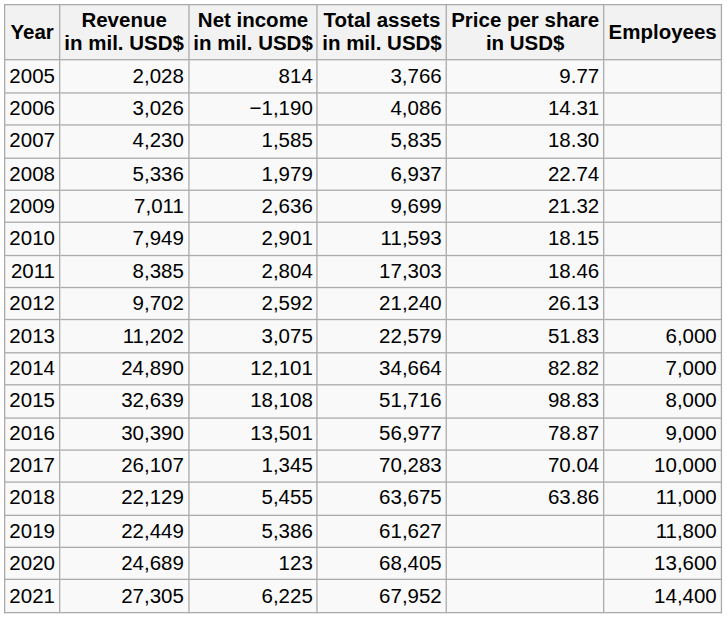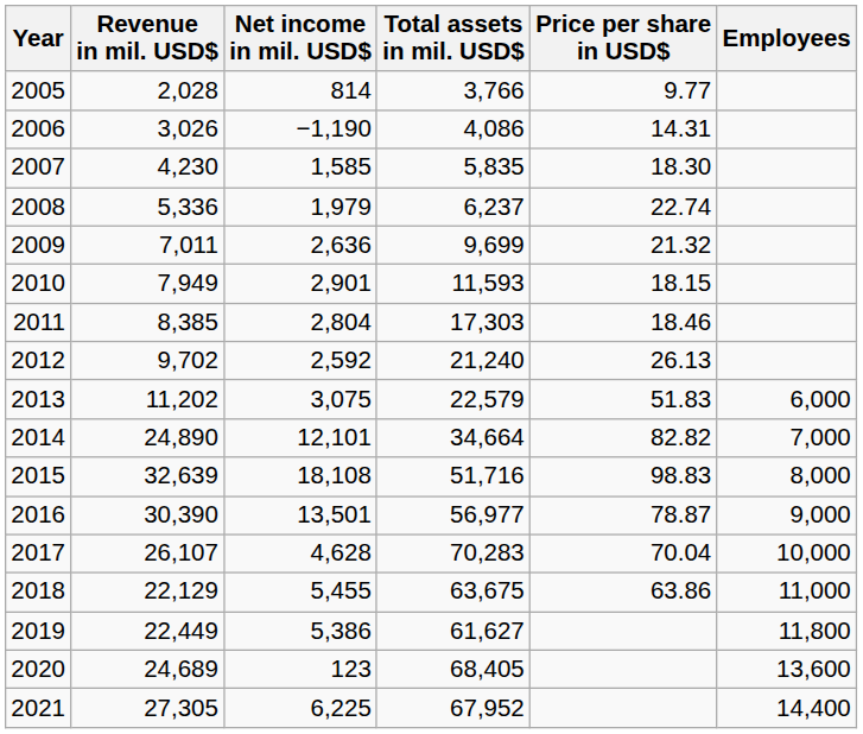 <table class="wikitable float-left" style="text-align: right;">
 <tr>
 <th>Year</th>
 <th>Revenue<br>in mil. USD$</th>
 <th>Net income<br>in mil. USD$</th>
 <th>Total assets<br>in mil. USD$</th>
 <th>Price per share<br>in USD$</th>
 <th>Employees</th>
 </tr>
 <tr>
 <td>2005</td>
 <td>2,028</td>
 <td>814</td>
 <td>3,766</td>
 <td>9.77</td>
 <td></td>
 </tr>
 <tr>
 <td>2006</td>
 <td>3,026</td>
 <td>−1,190</td>
 <td>4,086</td>
 <td>14.31</td>
 <td></td>
 </tr>
 <tr>
 <td>2007</td>
 <td>4,230</td>
 <td>1,585</td>
 <td>5,835</td>
 <td>18.30</td>
 <td></td>
 </tr>
 <tr>
 <td>2008</td>
 <td>5,336</td>
 <td>1,979</td>
-<td>6,937</td>
+<td>6,237</td>
 <td>22.74</td>
 <td></td>
 </tr>
 <tr>
 <td>2009</td>
 <td>7,011</td>
 <td>2,636</td>
 <td>9,699</td>
 <td>21.32</td>
 <td></td>
 </tr>
 <tr>
 <td>2010</td>
 <td>7,949</td>
 <td>2,901</td>
 <td>11,593</td>
 <td>18.15</td>
 <td></td>
 </tr>
 <tr>
 <td>2011</td>
 <td>8,385</td>
 <td>2,804</td>
 <td>17,303</td>
 <td>18.46</td>
 <td></td>
 </tr>
 <tr>
 <td>2012</td>
 <td>9,702</td>
 <td>2,592</td>
 <td>21,240</td>
 <td>26.13</td>
 <td></td>
 </tr>
 <tr>
 <td>2013</td>
 <td>11,202</td>
 <td>3,075</td>
 <td>22,579</td>
 <td>51.83</td>
 <td>6,000</td>
 </tr>
 <tr>
 <td>2014</td>
 <td>24,890</td>
 <td>12,101</td>
 <td>34,664</td>
 <td>82.82</td>
 <td>7,000</td>
 </tr>
 <tr>
 <td>2015</td>
 <td>32,639</td>
 <td>18,108</td>
 <td>51,716</td>
 <td>98.83</td>
 <td>8,000</td>
 </tr>
 <tr>
 <td>2016</td>
 <td>30,390</td>
 <td>13,501</td>
 <td>56,977</td>
 <td>78.87</td>
 <td>9,000</td>
 </tr>
 <tr>
 <td>2017</td>
 <td>26,107</td>
-<td>1,345</td>
+<td>4,628</td>
 <td>70,283</td>
 <td>70.04</td>
 <td>10,000</td>
 </tr>
 <tr>
 <td>2018</td>
 <td>22,129</td>
 <td>5,455</td>
 <td>63,675</td>
 <td>63.86</td>
 <td>11,000</td>
 </tr>
 <tr>
 <td>2019</td>
 <td>22,449</td>
 <td>5,386</td>
 <td>61,627</td>
 <td></td>
 <td>11,800</td>
 </tr>
 <tr>
 <td>2020</td>
 <td>24,689</td>
 <td>123</td>
 <td>68,405</td>
 <td></td>
 <td>13,600</td>
 </tr>
 <tr>
 <td>2021</td>
 <td>27,305</td>
 <td>6,225</td>
 <td>67,952</td>
 <td></td>
 <td>14,400</td>
 </tr>
 </table>
